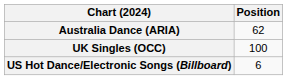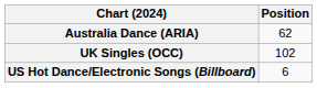 <table class="wikitable sortable plainrowheaders" style="text-align:center">
 <tr>
 <th scope="col">Chart (2024)</th>
 <th scope="col">Position</th>
 </tr>
 <tr>
 <th scope="row">Australia Dance (ARIA)</th>
 <td>62</td>
 </tr>
 <tr>
 <th scope="row">UK Singles (OCC)</th>
-<td>100</td>
+<td>102</td>
 </tr>
 <tr>
 <th scope="row">US Hot Dance/Electronic Songs (<em>Billboard</em>)</th>
 <td>6</td>
 </tr>
 </table>
